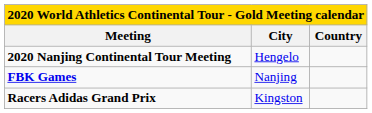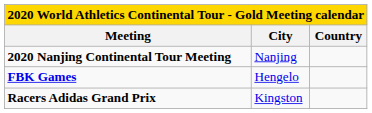 <table class="wikitable sortable">
 <tr>
 <td align=center colspan=4 bgcolor="gold"><strong>2020 World Athletics Continental Tour - Gold Meeting calendar</strong></td>
 </tr>
 <tr>
 <th>Meeting</th>
 <th>City</th>
 <th>Country</th>
 </tr>
 <tr>
 <td><strong>2020 Nanjing Continental Tour Meeting</strong></td>
-<td><a href='#'>Hengelo</a></td>
+<td><a href='#'>Nanjing</a></td>
 <td></td>
 </tr>
 <tr>
 <td><strong><a href='#'>FBK Games</a></strong></td>
-<td><a href='#'>Nanjing</a></td>
+<td><a href='#'>Hengelo</a></td>
 <td></td>
 </tr>
 <tr>
 <td><strong>Racers Adidas Grand Prix</strong></td>
 <td><a href='#'>Kingston</a></td>
 <td></td>
 </tr>
 </table>
